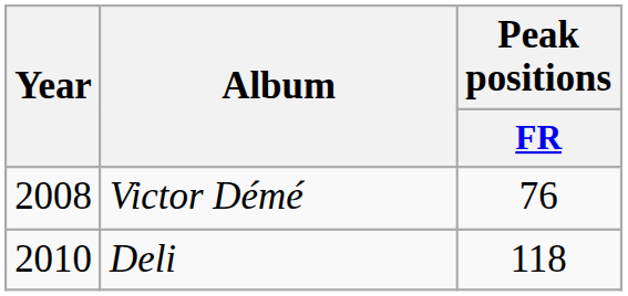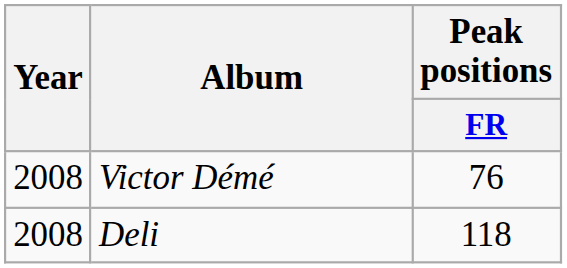 <table class="wikitable">
 <tr>
 <th rowspan="2" style="text-align:center; width:10px;">Year</th>
 <th rowspan="2" style="text-align:center; width:140px;">Album</th>
 <th style="text-align:center; width:20px;">Peak positions</th>
 </tr>
 <tr>
 <th scope="col" style="width:3em;font-size:90%;"><a href='#'>FR</a><br></th>
 </tr>
 <tr>
 <td style="text-align:center;">2008</td>
 <td><em>Victor Démé</em></td>
 <td style="text-align:center;">76</td>
 </tr>
 <tr>
-<td style="text-align:center;">2010</td>
+<td style="text-align:center;">2008</td>
 <td><em>Deli</em></td>
 <td style="text-align:center;">118</td>
 </tr>
 </table>
